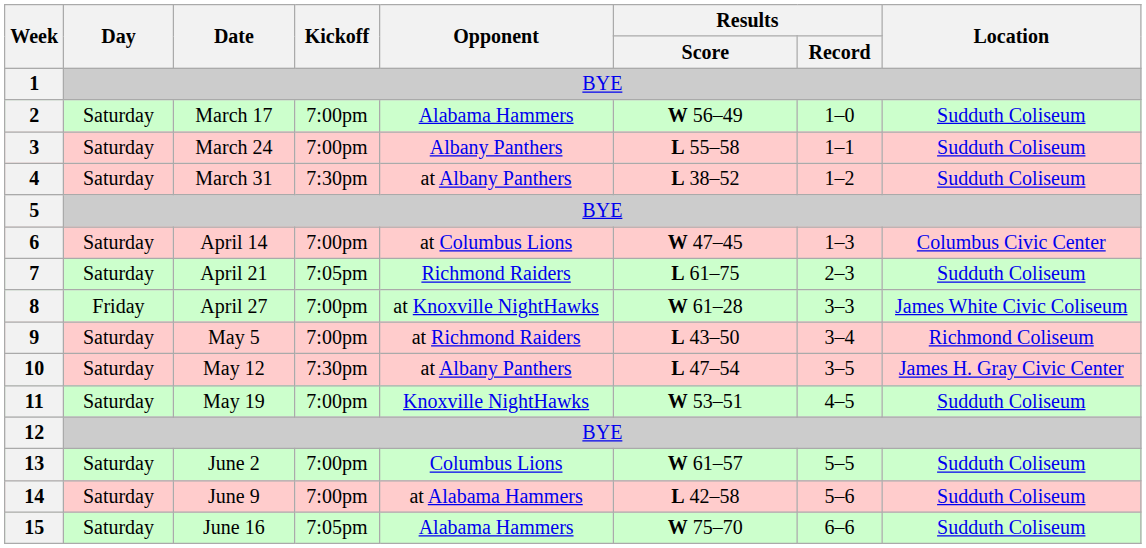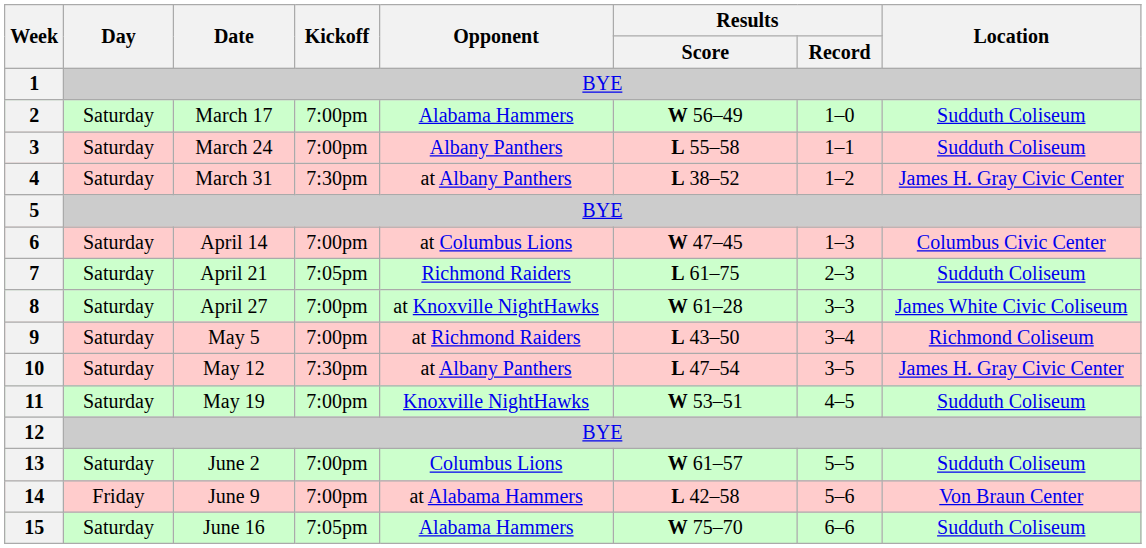 <table class="wikitable">
 <tr>
 <th rowspan="2" width="40">Week</th>
 <th rowspan="2" width="80">Day</th>
 <th rowspan="2" width="90">Date</th>
 <th rowspan="2" width="60">Kickoff</th>
 <th rowspan="2" width="180">Opponent</th>
 <th colspan="2" width="200">Results</th>
 <th rowspan="2" width="200">Location</th>
 </tr>
 <tr>
 <th width="140">Score</th>
 <th width="60">Record</th>
 </tr>
 <tr align="center" bgcolor="#CCCCCC">
 <th>1</th>
 <td colSpan=7><a href='#'>BYE</a></td>
 </tr>
 <tr align="center" bgcolor="#CCFFCC">
 <th>2</th>
 <td>Saturday</td>
 <td>March 17</td>
 <td>7:00pm</td>
 <td><a href='#'>Alabama Hammers</a></td>
 <td><strong>W</strong> 56–49</td>
 <td>1–0</td>
 <td><a href='#'>Sudduth Coliseum</a></td>
 </tr>
 <tr align="center" bgcolor="#FFCCCC">
 <th>3</th>
 <td>Saturday</td>
 <td>March 24</td>
 <td>7:00pm</td>
 <td><a href='#'>Albany Panthers</a></td>
 <td><strong>L</strong> 55–58</td>
 <td>1–1</td>
 <td><a href='#'>Sudduth Coliseum</a></td>
 </tr>
 <tr align="center" bgcolor="#FFCCCC">
 <th>4</th>
 <td>Saturday</td>
 <td>March 31</td>
 <td>7:30pm</td>
 <td>at <a href='#'>Albany Panthers</a></td>
 <td><strong>L</strong> 38–52</td>
 <td>1–2</td>
-<td><a href='#'>Sudduth Coliseum</a></td>
+<td><a href='#'>James H. Gray Civic Center</a></td>
 </tr>
 <tr align="center" bgcolor="#CCCCCC">
 <th>5</th>
 <td colSpan=7><a href='#'>BYE</a></td>
 </tr>
 <tr align="center" bgcolor="#FFCCCC">
 <th>6</th>
 <td>Saturday</td>
 <td>April 14</td>
 <td>7:00pm</td>
 <td>at <a href='#'>Columbus Lions</a></td>
 <td><strong>W</strong> 47–45</td>
 <td>1–3</td>
 <td><a href='#'>Columbus Civic Center</a></td>
 </tr>
 <tr align="center" bgcolor="#CCFFCC">
 <th>7</th>
 <td>Saturday</td>
 <td>April 21</td>
 <td>7:05pm</td>
 <td><a href='#'>Richmond Raiders</a></td>
 <td><strong>L</strong> 61–75</td>
 <td>2–3</td>
 <td><a href='#'>Sudduth Coliseum</a></td>
 </tr>
 <tr align="center" bgcolor="#CCFFCC">
 <th>8</th>
-<td>Friday</td>
+<td>Saturday</td>
 <td>April 27</td>
 <td>7:00pm</td>
 <td>at <a href='#'>Knoxville NightHawks</a></td>
 <td><strong>W</strong> 61–28</td>
 <td>3–3</td>
 <td><a href='#'>James White Civic Coliseum</a></td>
 </tr>
 <tr align="center" bgcolor="#FFCCCC">
 <th>9</th>
 <td>Saturday</td>
 <td>May 5</td>
 <td>7:00pm</td>
 <td>at <a href='#'>Richmond Raiders</a></td>
 <td><strong>L</strong> 43–50</td>
 <td>3–4</td>
 <td><a href='#'>Richmond Coliseum</a></td>
 </tr>
 <tr align="center" bgcolor="#FFCCCC">
 <th>10</th>
 <td>Saturday</td>
 <td>May 12</td>
 <td>7:30pm</td>
 <td>at <a href='#'>Albany Panthers</a></td>
 <td><strong>L</strong> 47–54</td>
 <td>3–5</td>
 <td><a href='#'>James H. Gray Civic Center</a></td>
 </tr>
 <tr align="center" bgcolor="#CCFFCC">
 <th>11</th>
 <td>Saturday</td>
 <td>May 19</td>
 <td>7:00pm</td>
 <td><a href='#'>Knoxville NightHawks</a></td>
 <td><strong>W</strong> 53–51</td>
 <td>4–5</td>
 <td><a href='#'>Sudduth Coliseum</a></td>
 </tr>
 <tr align="center" bgcolor="#CCCCCC">
 <th>12</th>
 <td colSpan=7><a href='#'>BYE</a></td>
 </tr>
 <tr align="center" bgcolor="#CCFFCC">
 <th>13</th>
 <td>Saturday</td>
 <td>June 2</td>
 <td>7:00pm</td>
 <td><a href='#'>Columbus Lions</a></td>
 <td><strong>W</strong> 61–57</td>
 <td>5–5</td>
 <td><a href='#'>Sudduth Coliseum</a></td>
 </tr>
 <tr align="center" bgcolor="#FFCCCC">
 <th>14</th>
-<td>Saturday</td>
+<td>Friday</td>
 <td>June 9</td>
 <td>7:00pm</td>
 <td>at <a href='#'>Alabama Hammers</a></td>
 <td><strong>L</strong> 42–58</td>
 <td>5–6</td>
-<td><a href='#'>Sudduth Coliseum</a></td>
+<td><a href='#'>Von Braun Center</a></td>
 </tr>
 <tr align="center" bgcolor="#CCFFCC">
 <th>15</th>
 <td>Saturday</td>
 <td>June 16</td>
 <td>7:05pm</td>
 <td><a href='#'>Alabama Hammers</a></td>
 <td><strong>W</strong> 75–70</td>
 <td>6–6</td>
 <td><a href='#'>Sudduth Coliseum</a></td>
 </tr>
 </table>
